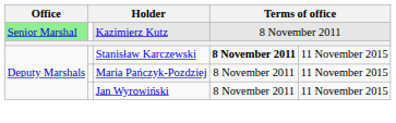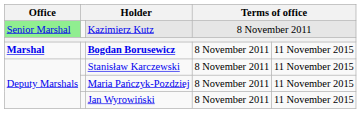 <table class="wikitable" style="text-align: center;">
 <tr>
 <th>Office</th>
 <th colspan="2">Holder</th>
 <th colspan="2">Terms of office</th>
 </tr>
 <tr>
 <td style="background: lightgreen; text-align: left;"><a href='#'>Senior Marshal</a></td>
 <td></td>
 <td style="background: #E6E6E6; text-align: left;"><a href='#'>Kazimierz Kutz</a></td>
 <td colspan="2" style="background: #E6E6E6;">8 November 2011</td>
 </tr>
 <tr>
 <th colspan="5" heigh=1em></th>
 </tr>
 <tr>
+<td style="text-align: left;"><a href='#'><strong>Marshal</strong></a></td>
+<td></td>
+<td style="text-align: left;"><strong><a href='#'>Bogdan Borusewicz</a></strong></td>
+<td>8 November 2011</td>
+<td>11 November 2015</td>
+</tr>
+<tr>
 <td rowspan="6" style="text-align: left;"><a href='#'>Deputy Marshals</a></td>
 <td></td>
 <td style="text-align: left;"><a href='#'>Stanisław Karczewski</a></td>
-<td><strong>8 November 2011</strong></td>
+<td>8 November 2011</td>
 <td>11 November 2015</td>
 </tr>
 <tr>
 <td></td>
 <td style="text-align: left;"><a href='#'>Maria Pańczyk-Pozdziej</a></td>
 <td>8 November 2011</td>
 <td>11 November 2015</td>
 </tr>
 <tr>
 <td></td>
 <td style="text-align: left;"><a href='#'>Jan Wyrowiński</a></td>
 <td>8 November 2011</td>
 <td>11 November 2015</td>
 </tr>
 </table>
